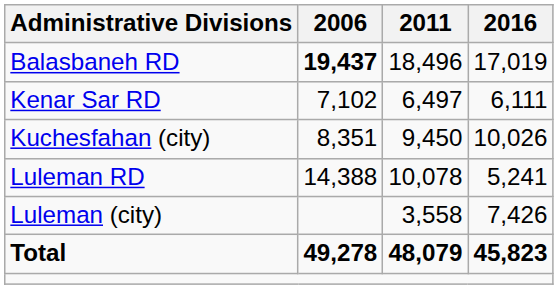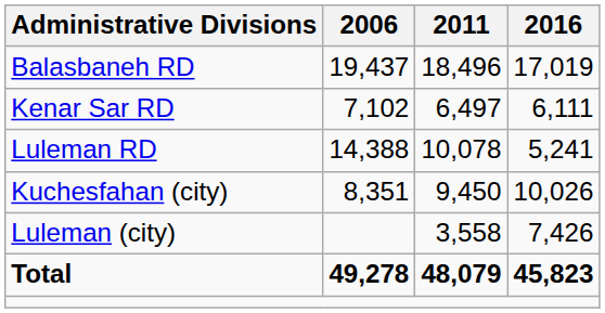 <table class="wikitable">
 <tr>
 <th>Administrative Divisions</th>
 <th>2006</th>
 <th>2011</th>
 <th>2016</th>
 </tr>
 <tr>
 <td><a href='#'>Balasbaneh RD</a></td>
-<td style="text-align: right;"><strong>19,437</strong></td>
+<td style="text-align: right;">19,437</td>
 <td style="text-align: right;">18,496</td>
 <td style="text-align: right;">17,019</td>
 </tr>
 <tr>
 <td><a href='#'>Kenar Sar RD</a></td>
 <td style="text-align: right;">7,102</td>
 <td style="text-align: right;">6,497</td>
 <td style="text-align: right;">6,111</td>
 </tr>
 <tr>
+<td><a href='#'>Luleman RD</a></td>
+<td style="text-align: right;">14,388</td>
+<td style="text-align: right;">10,078</td>
+<td style="text-align: right;">5,241</td>
+</tr>
+<tr>
 <td><a href='#'>Kuchesfahan</a> (city)</td>
 <td style="text-align: right;">8,351</td>
 <td style="text-align: right;">9,450</td>
 <td style="text-align: right;">10,026</td>
-</tr>
-<tr>
-<td><a href='#'>Luleman RD</a></td>
-<td style="text-align: right;">14,388</td>
-<td style="text-align: right;">10,078</td>
-<td style="text-align: right;">5,241</td>
 </tr>
 <tr>
 <td><a href='#'>Luleman</a> (city)</td>
 <td style="text-align: right;"></td>
 <td style="text-align: right;">3,558</td>
 <td style="text-align: right;">7,426</td>
 </tr>
 <tr>
 <td><strong>Total</strong></td>
 <td style="text-align: right;"><strong>49,278</strong></td>
 <td style="text-align: right;"><strong>48,079</strong></td>
 <td style="text-align: right;"><strong>45,823</strong></td>
 </tr>
 <tr>
 <td colspan=4></td>
 </tr>
 </table>
